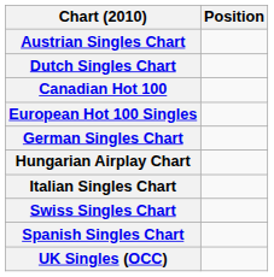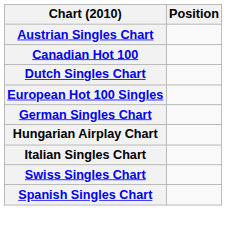 <table class="wikitable sortable plainrowheaders">
 <tr>
 <th>Chart (2010)</th>
 <th>Position</th>
 </tr>
 <tr>
 <th scope="row"><a href='#'>Austrian Singles Chart</a></th>
 <td></td>
 </tr>
 <tr>
-<th scope="row"><a href='#'>Dutch Singles Chart</a></th>
+<th scope="row"><a href='#'>Canadian Hot 100</a></th>
 <td></td>
 </tr>
 <tr>
-<th scope="row"><a href='#'>Canadian Hot 100</a></th>
+<th scope="row"><a href='#'>Dutch Singles Chart</a></th>
 <td></td>
 </tr>
 <tr>
 <th scope="row"><a href='#'>European Hot 100 Singles</a></th>
 <td></td>
 </tr>
 <tr>
 <th scope="row"><a href='#'>German Singles Chart</a></th>
 <td></td>
 </tr>
 <tr>
 <th scope="row">Hungarian Airplay Chart</th>
 <td></td>
 </tr>
 <tr>
 <th scope="row">Italian Singles Chart</th>
 <td></td>
 </tr>
 <tr>
 <th scope="row"><a href='#'>Swiss Singles Chart</a></th>
 <td></td>
 </tr>
 <tr>
 <th scope="row"><a href='#'>Spanish Singles Chart</a></th>
 <td></td>
 </tr>
-<tr>
-<th scope="row"><a href='#'>UK Singles</a> (<a href='#'>OCC</a>)</th>
-<td></td>
-</tr>
 </table>
